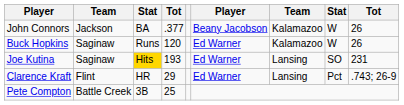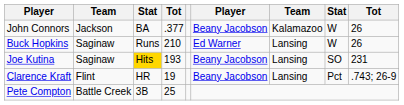 <table class="wikitable">
 <tr>
 <th>Player</th>
 <th>Team</th>
 <th>Stat</th>
 <th>Tot</th>
 <th></th>
 <th>Player</th>
 <th>Team</th>
 <th>Stat</th>
 <th>Tot</th>
 </tr>
 <tr>
 <td>John Connors</td>
 <td>Jackson</td>
 <td>BA</td>
 <td>.377</td>
 <td></td>
 <td><a href='#'>Beany Jacobson</a></td>
 <td>Kalamazoo</td>
 <td>W</td>
 <td>26</td>
 </tr>
 <tr>
 <td><a href='#'>Buck Hopkins</a></td>
 <td>Saginaw</td>
 <td>Runs</td>
-<td>120</td>
+<td>210</td>
 <td></td>
 <td><a href='#'>Ed Warner</a></td>
-<td>Kalamazoo</td>
+<td>Lansing</td>
 <td>W</td>
 <td>26</td>
 </tr>
 <tr>
 <td><a href='#'>Joe Kutina</a></td>
 <td>Saginaw</td>
 <td style="background: gold;">Hits</td>
 <td>193</td>
 <td></td>
-<td><a href='#'>Ed Warner</a></td>
+<td><a href='#'>Beany Jacobson</a></td>
 <td>Lansing</td>
 <td>SO</td>
 <td>231</td>
 </tr>
 <tr>
 <td><a href='#'>Clarence Kraft</a></td>
 <td>Flint</td>
 <td>HR</td>
-<td>29</td>
+<td>19</td>
 <td></td>
-<td><a href='#'>Ed Warner</a></td>
+<td><a href='#'>Beany Jacobson</a></td>
 <td>Lansing</td>
 <td>Pct</td>
 <td>.743; 26-9</td>
 </tr>
 <tr>
 <td><a href='#'>Pete Compton</a></td>
 <td>Battle Creek</td>
 <td>3B</td>
 <td>25</td>
 <td></td>
 </tr>
 </table>
